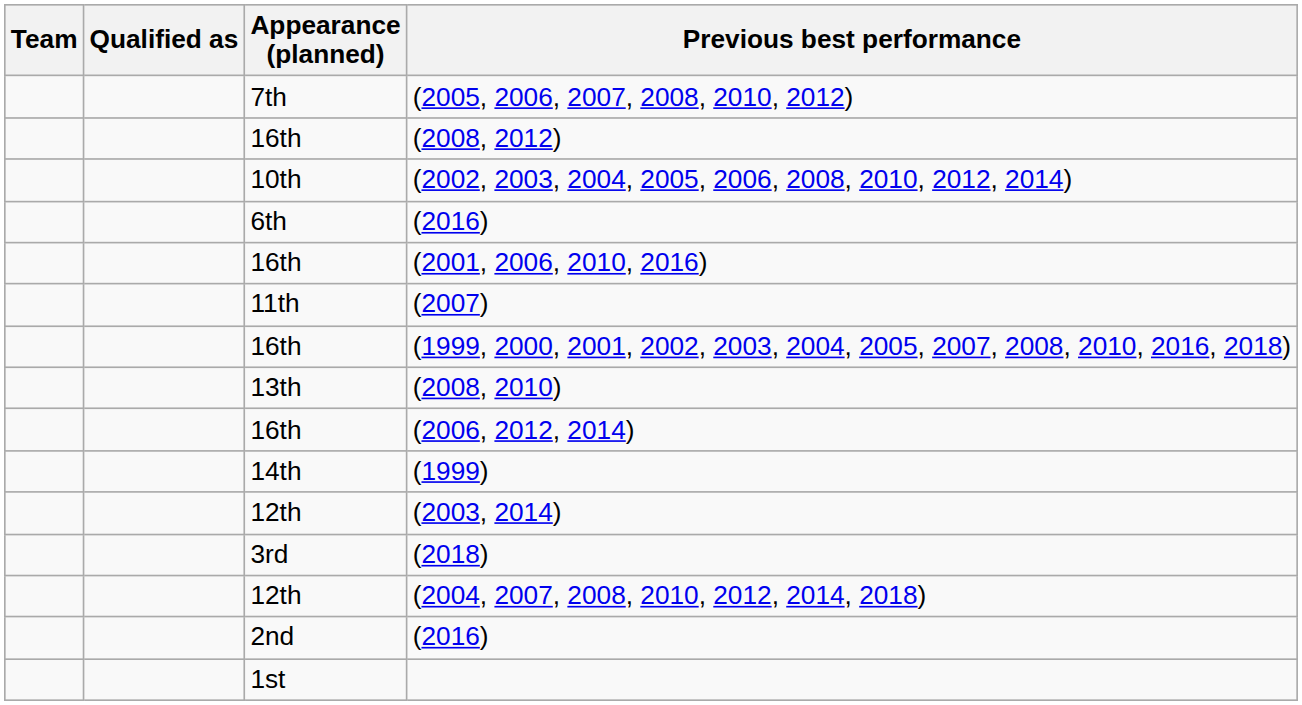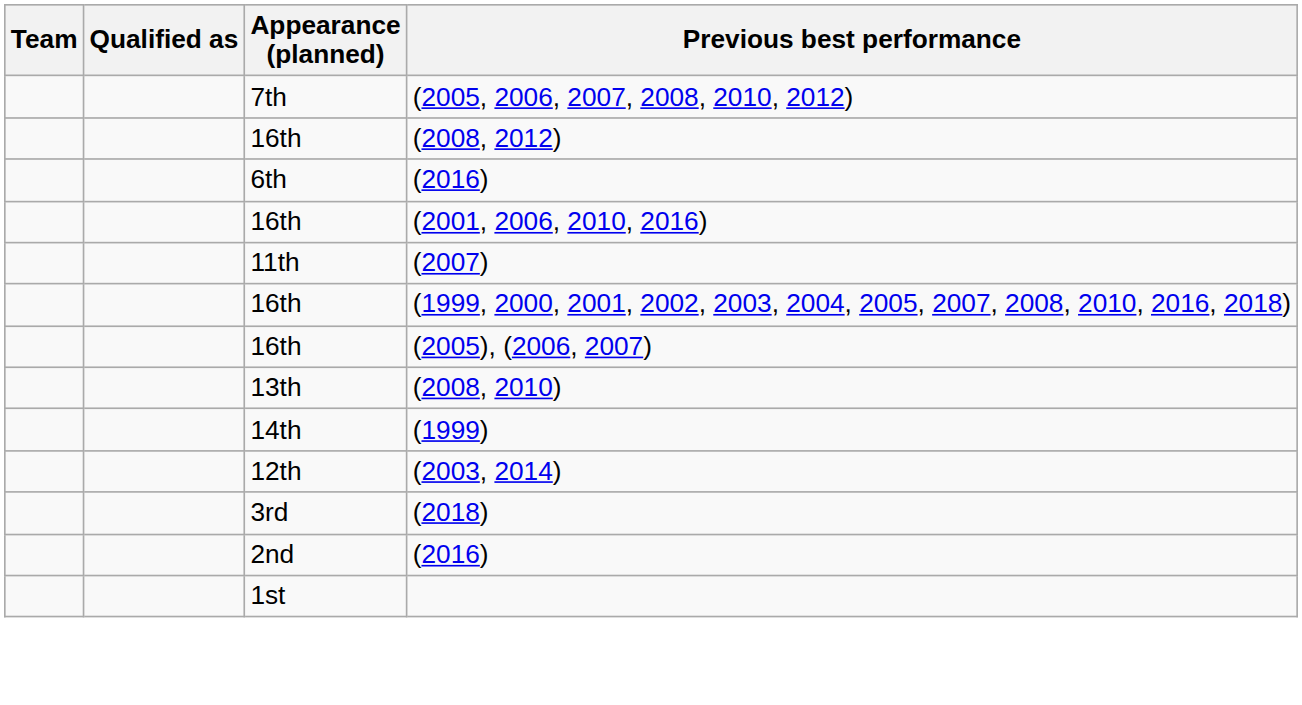 <table class="wikitable sortable">
 <tr>
 <th>Team</th>
 <th>Qualified as</th>
 <th data-sort-type="number">Appearance<br>(planned)</th>
 <th>Previous best performance</th>
 </tr>
 <tr>
 <td></td>
 <td></td>
 <td>7th</td>
 <td> (<a href='#'>2005</a>, <a href='#'>2006</a>, <a href='#'>2007</a>, <a href='#'>2008</a>, <a href='#'>2010</a>, <a href='#'>2012</a>)</td>
 </tr>
 <tr>
 <td></td>
 <td></td>
 <td>16th</td>
 <td> (<a href='#'>2008</a>, <a href='#'>2012</a>)</td>
-</tr>
-<tr>
-<td></td>
-<td></td>
-<td>10th</td>
-<td> (<a href='#'>2002</a>, <a href='#'>2003</a>, <a href='#'>2004</a>, <a href='#'>2005</a>, <a href='#'>2006</a>, <a href='#'>2008</a>, <a href='#'>2010</a>, <a href='#'>2012</a>, <a href='#'>2014</a>)</td>
 </tr>
 <tr>
 <td></td>
 <td></td>
 <td>6th</td>
 <td> (<a href='#'>2016</a>)</td>
 </tr>
 <tr>
 <td></td>
 <td></td>
 <td>16th</td>
 <td> (<a href='#'>2001</a>, <a href='#'>2006</a>, <a href='#'>2010</a>, <a href='#'>2016</a>)</td>
 </tr>
 <tr>
 <td></td>
 <td></td>
 <td>11th</td>
 <td> (<a href='#'>2007</a>)</td>
 </tr>
 <tr>
 <td></td>
 <td></td>
 <td>16th</td>
 <td> (<a href='#'>1999</a>, <a href='#'>2000</a>, <a href='#'>2001</a>, <a href='#'>2002</a>, <a href='#'>2003</a>, <a href='#'>2004</a>, <a href='#'>2005</a>, <a href='#'>2007</a>, <a href='#'>2008</a>, <a href='#'>2010</a>, <a href='#'>2016</a>, <a href='#'>2018</a>)</td>
 </tr>
 <tr>
 <td></td>
 <td></td>
-<td>13th</td>
-<td> (<a href='#'>2008</a>, <a href='#'>2010</a>)</td>
+<td>16th</td>
+<td> (<a href='#'>2005</a>),  (<a href='#'>2006</a>, <a href='#'>2007</a>)</td>
 </tr>
 <tr>
 <td></td>
 <td></td>
-<td>16th</td>
-<td> (<a href='#'>2006</a>, <a href='#'>2012</a>, <a href='#'>2014</a>)</td>
+<td>13th</td>
+<td> (<a href='#'>2008</a>, <a href='#'>2010</a>)</td>
 </tr>
 <tr>
 <td></td>
 <td></td>
 <td>14th</td>
 <td> (<a href='#'>1999</a>)</td>
 </tr>
 <tr>
 <td></td>
 <td></td>
 <td>12th</td>
 <td> (<a href='#'>2003</a>, <a href='#'>2014</a>)</td>
 </tr>
 <tr>
 <td></td>
 <td></td>
 <td>3rd</td>
 <td> (<a href='#'>2018</a>)</td>
 </tr>
 <tr>
 <td></td>
 <td></td>
-<td>12th</td>
-<td> (<a href='#'>2004</a>, <a href='#'>2007</a>, <a href='#'>2008</a>, <a href='#'>2010</a>, <a href='#'>2012</a>, <a href='#'>2014</a>, <a href='#'>2018</a>)</td>
-</tr>
-<tr>
-<td></td>
-<td></td>
 <td>2nd</td>
 <td> (<a href='#'>2016</a>)</td>
 </tr>
 <tr>
 <td></td>
 <td></td>
 <td>1st</td>
 <td></td>
 </tr>
 </table>
